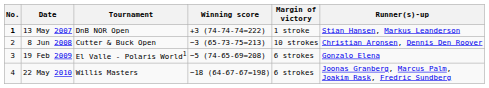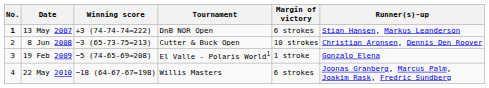 <table class="wikitable" style="font-size:95%;">
 <tr>
 <th>No.</th>
 <th>Date</th>
+<th>Winning score</th>
 <th>Tournament</th>
-<th>Winning score</th>
 <th>Margin of<br>victory</th>
 <th>Runner(s)-up</th>
 </tr>
 <tr>
 <td align=center><strong>1</strong></td>
 <td align=right>13 May <a href='#'>2007</a></td>
+<td>+3 (74-74-74=222)</td>
 <td>DnB NOR Open</td>
-<td>+3 (74-74-74=222)</td>
-<td>1 stroke</td>
+<td>6 strokes</td>
 <td> <a href='#'>Stian Hansen</a>,  <a href='#'>Markus Leanderson</a></td>
 </tr>
 <tr>
 <td align=center>2</td>
 <td align=right>8 Jun <a href='#'>2008</a></td>
+<td>−3 (65-73-75=213)</td>
 <td>Cutter & Buck Open</td>
-<td>−3 (65-73-75=213)</td>
 <td>10 strokes</td>
 <td> <a href='#'>Christian Aronsen</a>,  <a href='#'>Dennis Den Roover</a></td>
 </tr>
 <tr>
 <td align=center>3</td>
 <td align=right>19 Feb <a href='#'>2009</a></td>
+<td>−5 (74-65-69=208)</td>
 <td>El Valle - Polaris World<sup>1</sup></td>
-<td>−5 (74-65-69=208)</td>
-<td>6 strokes</td>
+<td>1 stroke</td>
 <td> <a href='#'>Gonzalo Elena</a></td>
 </tr>
 <tr>
 <td align=center>4</td>
 <td align=right>22 May <a href='#'>2010</a></td>
+<td>−18 (64-67-67=198)</td>
 <td>Willis Masters</td>
-<td>−18 (64-67-67=198)</td>
 <td>6 strokes</td>
 <td> <a href='#'>Joonas Granberg</a>,  <a href='#'>Marcus Palm</a>,<br> <a href='#'>Joakim Rask</a>,  <a href='#'>Fredric Sundberg</a></td>
 </tr>
 </table>
